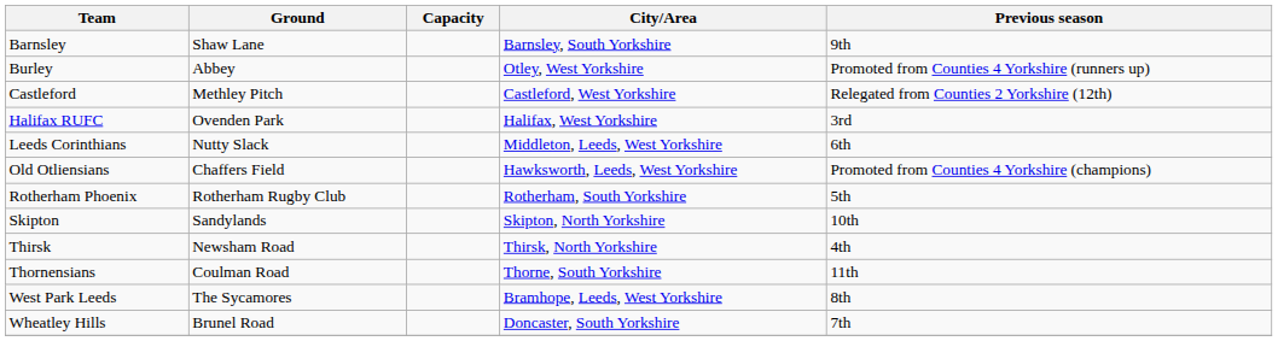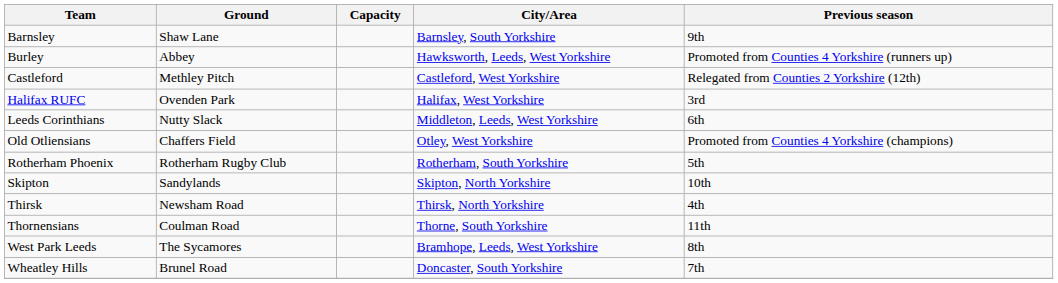 <table class="wikitable sortable" width=100%>
 <tr>
 <th>Team</th>
 <th>Ground</th>
 <th>Capacity</th>
 <th>City/Area</th>
 <th>Previous season</th>
 </tr>
 <tr>
 <td>Barnsley</td>
 <td>Shaw Lane</td>
 <td></td>
 <td><a href='#'>Barnsley</a>, <a href='#'>South Yorkshire</a></td>
 <td>9th</td>
 </tr>
 <tr>
 <td>Burley</td>
 <td>Abbey</td>
 <td></td>
-<td><a href='#'>Otley</a>, <a href='#'>West Yorkshire</a></td>
+<td><a href='#'>Hawksworth</a>, <a href='#'>Leeds</a>, <a href='#'>West Yorkshire</a></td>
 <td>Promoted from <a href='#'>Counties 4 Yorkshire</a> (runners up)</td>
 </tr>
 <tr>
 <td>Castleford</td>
 <td>Methley Pitch</td>
 <td></td>
 <td><a href='#'>Castleford</a>, <a href='#'>West Yorkshire</a></td>
 <td>Relegated from <a href='#'>Counties 2 Yorkshire</a> (12th)</td>
 </tr>
 <tr>
 <td><a href='#'>Halifax RUFC</a></td>
 <td>Ovenden Park</td>
 <td></td>
 <td><a href='#'>Halifax</a>, <a href='#'>West Yorkshire</a></td>
 <td>3rd</td>
 </tr>
 <tr>
 <td>Leeds Corinthians</td>
 <td>Nutty Slack</td>
 <td></td>
 <td><a href='#'>Middleton</a>, <a href='#'>Leeds</a>, <a href='#'>West Yorkshire</a></td>
 <td>6th</td>
 </tr>
 <tr>
 <td>Old Otliensians</td>
 <td>Chaffers Field</td>
 <td></td>
-<td><a href='#'>Hawksworth</a>, <a href='#'>Leeds</a>, <a href='#'>West Yorkshire</a></td>
+<td><a href='#'>Otley</a>, <a href='#'>West Yorkshire</a></td>
 <td>Promoted from <a href='#'>Counties 4 Yorkshire</a> (champions)</td>
 </tr>
 <tr>
 <td>Rotherham Phoenix</td>
 <td>Rotherham Rugby Club</td>
 <td></td>
 <td><a href='#'>Rotherham</a>, <a href='#'>South Yorkshire</a></td>
 <td>5th</td>
 </tr>
 <tr>
 <td>Skipton</td>
 <td>Sandylands</td>
 <td></td>
 <td><a href='#'>Skipton</a>, <a href='#'>North Yorkshire</a></td>
 <td>10th</td>
 </tr>
 <tr>
 <td>Thirsk</td>
 <td>Newsham Road</td>
 <td></td>
 <td><a href='#'>Thirsk</a>, <a href='#'>North Yorkshire</a></td>
 <td>4th</td>
 </tr>
 <tr>
 <td>Thornensians</td>
 <td>Coulman Road</td>
 <td></td>
 <td><a href='#'>Thorne</a>, <a href='#'>South Yorkshire</a></td>
 <td>11th</td>
 </tr>
 <tr>
 <td>West Park Leeds</td>
 <td>The Sycamores</td>
 <td></td>
 <td><a href='#'>Bramhope</a>, <a href='#'>Leeds</a>, <a href='#'>West Yorkshire</a></td>
 <td>8th</td>
 </tr>
 <tr>
 <td>Wheatley Hills</td>
 <td>Brunel Road</td>
 <td></td>
 <td><a href='#'>Doncaster</a>, <a href='#'>South Yorkshire</a></td>
 <td>7th</td>
 </tr>
 <tr>
 </tr>
 </table>
